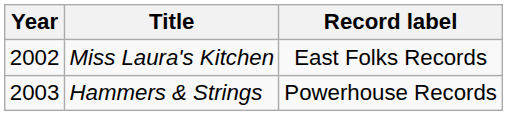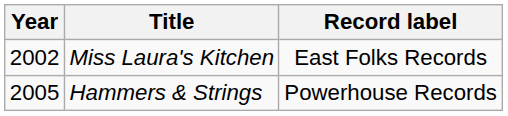 <table class="wikitable sortable">
 <tr>
 <th>Year</th>
 <th>Title</th>
 <th>Record label</th>
 </tr>
 <tr>
 <td>2002</td>
 <td><em>Miss Laura's Kitchen</em></td>
 <td style="text-align:center;">East Folks Records</td>
 </tr>
 <tr>
-<td>2003</td>
+<td>2005</td>
 <td><em>Hammers & Strings</em></td>
 <td style="text-align:center;">Powerhouse Records</td>
 </tr>
 </table>
